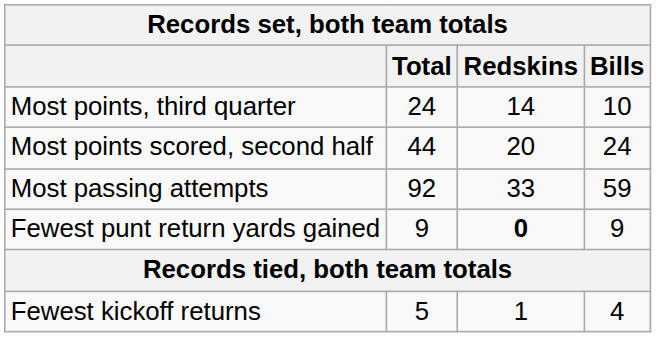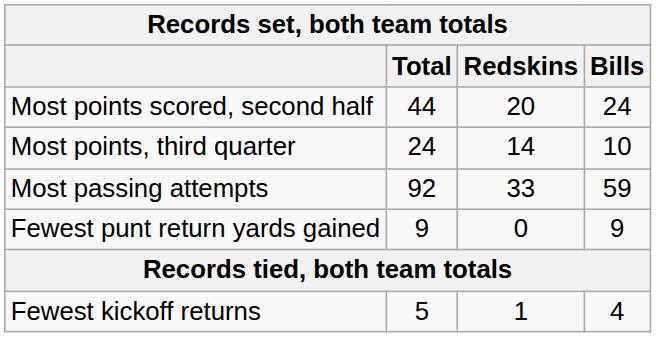 <table class="wikitable">
 <tr>
 <th colspan=4>Records set, both team totals</th>
 </tr>
 <tr>
 <th></th>
 <th>Total</th>
 <th>Redskins</th>
 <th>Bills</th>
 </tr>
 <tr align=center>
+<td align=left>Most points scored, second half</td>
+<td>44</td>
+<td>20</td>
+<td>24</td>
+</tr>
+<tr align=center>
 <td align=left>Most points, third quarter</td>
 <td>24</td>
 <td>14</td>
 <td>10</td>
-</tr>
-<tr align=center>
-<td align=left>Most points scored, second half</td>
-<td>44</td>
-<td>20</td>
-<td>24</td>
 </tr>
 <tr align=center>
 <td align=left>Most passing attempts</td>
 <td>92</td>
 <td>33</td>
 <td>59</td>
 </tr>
 <tr align=center>
 <td align=left>Fewest punt return yards gained</td>
 <td>9</td>
-<td><strong>0</strong></td>
+<td>0</td>
 <td>9</td>
 </tr>
 <tr>
 <th colspan=4>Records tied, both team totals</th>
 </tr>
 <tr align=center>
 <td align=left>Fewest kickoff returns</td>
 <td>5</td>
 <td>1</td>
 <td>4</td>
 </tr>
 </table>
